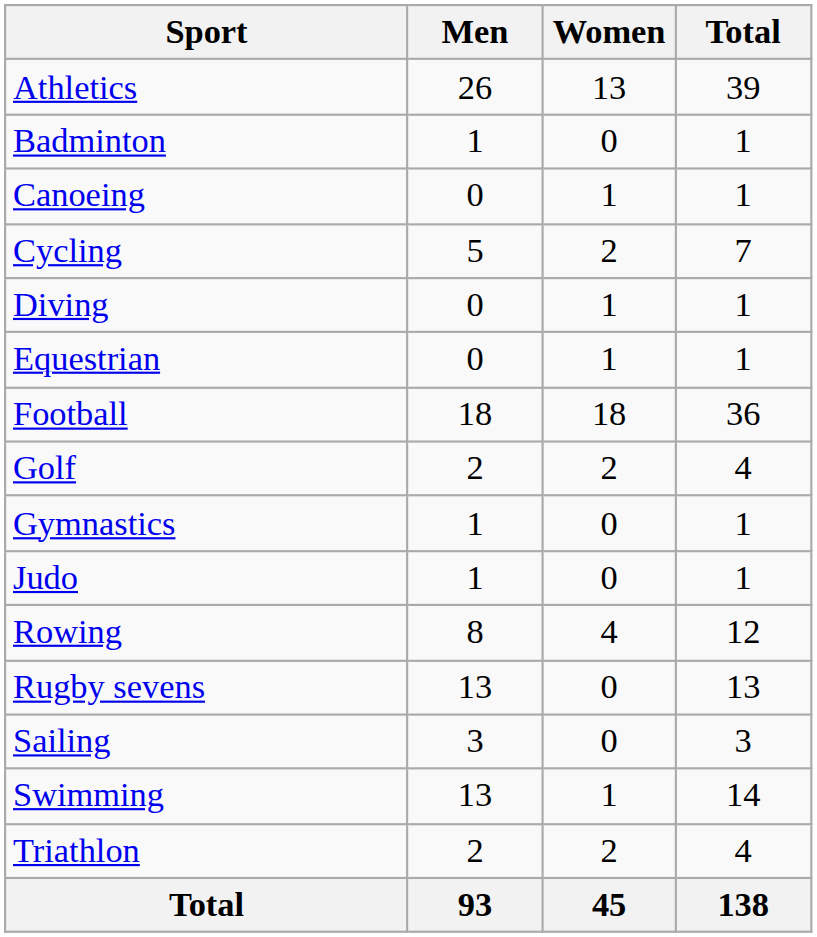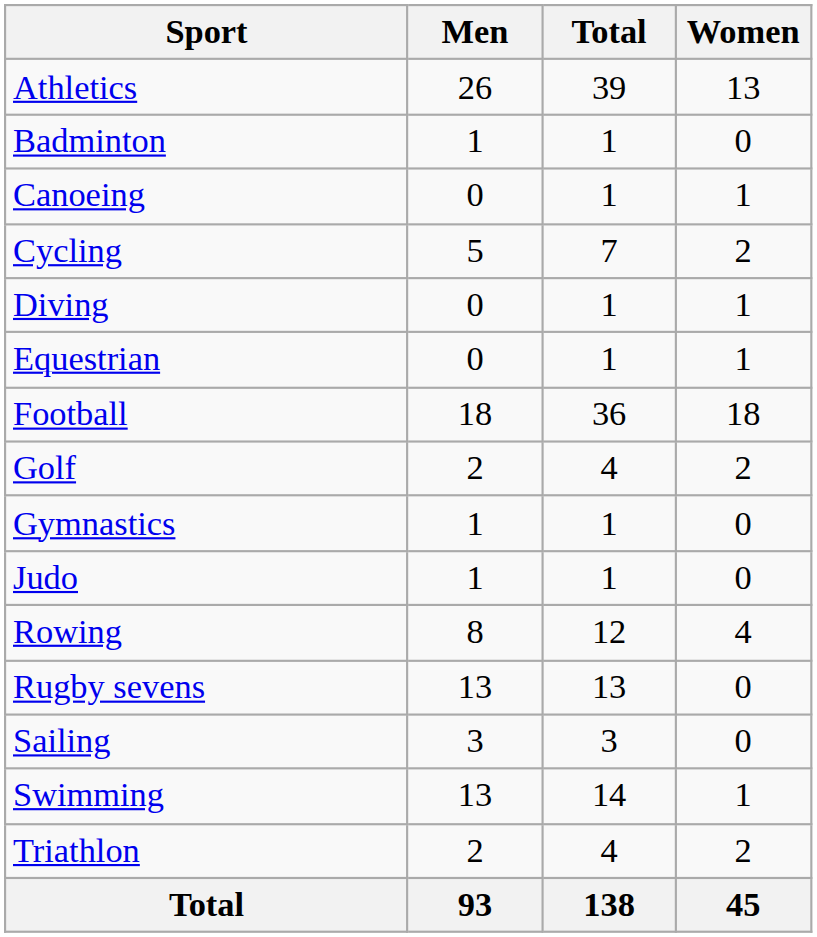 <table class="wikitable sortable" style="text-align:center;">
 <tr>
 <th width=180>Sport</th>
 <th width=55>Men</th>
+<th width=55>Total</th>
 <th width=55>Women</th>
-<th width=55>Total</th>
 </tr>
 <tr>
 <td align=left><a href='#'>Athletics</a></td>
 <td>26</td>
+<td>39</td>
 <td>13</td>
-<td>39</td>
 </tr>
 <tr>
 <td align=left><a href='#'>Badminton</a></td>
 <td>1</td>
+<td>1</td>
 <td>0</td>
-<td>1</td>
 </tr>
 <tr>
 <td align=left><a href='#'>Canoeing</a></td>
 <td>0</td>
 <td>1</td>
 <td>1</td>
 </tr>
 <tr>
 <td align=left><a href='#'>Cycling</a></td>
 <td>5</td>
+<td>7</td>
 <td>2</td>
-<td>7</td>
 </tr>
 <tr>
 <td align=left><a href='#'>Diving</a></td>
 <td>0</td>
 <td>1</td>
 <td>1</td>
 </tr>
 <tr>
 <td align=left><a href='#'>Equestrian</a></td>
 <td>0</td>
 <td>1</td>
 <td>1</td>
 </tr>
 <tr>
 <td align=left><a href='#'>Football</a></td>
 <td>18</td>
+<td>36</td>
 <td>18</td>
-<td>36</td>
 </tr>
 <tr>
 <td align=left><a href='#'>Golf</a></td>
 <td>2</td>
+<td>4</td>
 <td>2</td>
-<td>4</td>
 </tr>
 <tr>
 <td align=left><a href='#'>Gymnastics</a></td>
 <td>1</td>
+<td>1</td>
 <td>0</td>
-<td>1</td>
 </tr>
 <tr>
 <td align=left><a href='#'>Judo</a></td>
 <td>1</td>
+<td>1</td>
 <td>0</td>
-<td>1</td>
 </tr>
 <tr>
 <td align=left><a href='#'>Rowing</a></td>
 <td>8</td>
+<td>12</td>
 <td>4</td>
-<td>12</td>
 </tr>
 <tr>
 <td align=left><a href='#'>Rugby sevens</a></td>
 <td>13</td>
+<td>13</td>
 <td>0</td>
-<td>13</td>
 </tr>
 <tr>
 <td align=left><a href='#'>Sailing</a></td>
 <td>3</td>
+<td>3</td>
 <td>0</td>
-<td>3</td>
 </tr>
 <tr>
 <td align=left><a href='#'>Swimming</a></td>
 <td>13</td>
+<td>14</td>
 <td>1</td>
-<td>14</td>
 </tr>
 <tr>
 <td align=left><a href='#'>Triathlon</a></td>
 <td>2</td>
+<td>4</td>
 <td>2</td>
-<td>4</td>
 </tr>
 <tr>
 <th>Total</th>
 <th>93</th>
+<th>138</th>
 <th>45</th>
-<th>138</th>
 </tr>
 </table>
